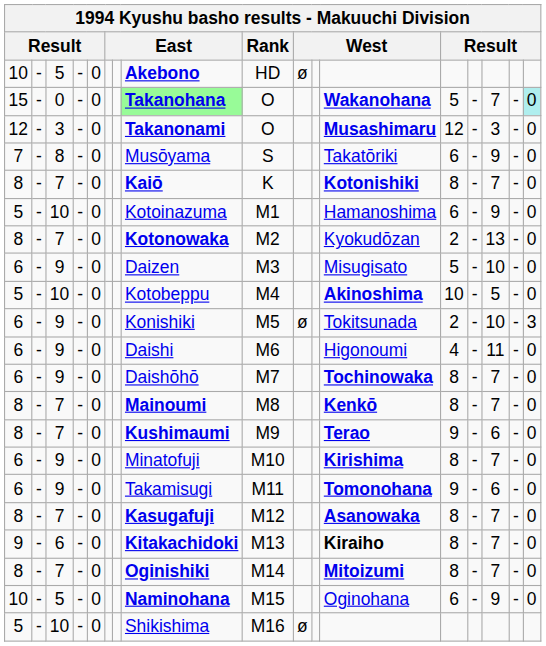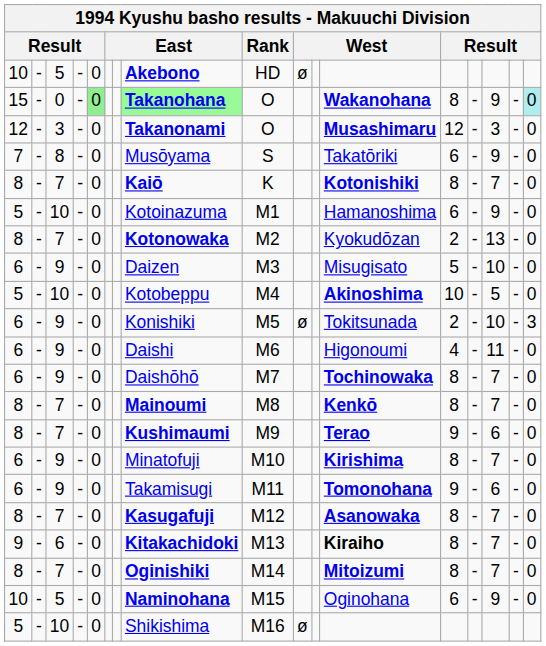 <table class="wikitable">
 <tr>
 <th colspan="17">1994 Kyushu basho results - Makuuchi Division</th>
 </tr>
 <tr>
 <th colspan="5">Result</th>
 <th colspan="3">East</th>
 <th>Rank</th>
 <th colspan="3">West</th>
 <th colspan="5">Result</th>
 </tr>
 <tr>
 <td align=center>10</td>
 <td align=center>-</td>
 <td align=center>5</td>
 <td align=center>-</td>
 <td align=center>0</td>
 <td align=center></td>
 <td align=center></td>
 <td><strong><a href='#'>Akebono</a></strong></td>
 <td align=center>HD</td>
 <td align=center>ø</td>
 <td align=center></td>
 <td></td>
 <td align=center></td>
 <td align=center></td>
 <td align=center></td>
 <td align=center></td>
 <td align=center></td>
 </tr>
 <tr>
 <td align=center>15</td>
 <td align=center>-</td>
 <td align=center>0</td>
 <td align=center>-</td>
-<td align=center>0</td>
+<td align=center style="background: lightgreen;">0</td>
 <td align=center></td>
 <td align=center></td>
 <td style="background: PaleGreen;"><strong><a href='#'>Takanohana</a></strong></td>
 <td align=center>O</td>
 <td align=center></td>
 <td align=center></td>
 <td><strong><a href='#'>Wakanohana</a></strong></td>
-<td align=center>5</td>
+<td align=center>8</td>
 <td align=center>-</td>
-<td align=center>7</td>
+<td align=center>9</td>
 <td align=center>-</td>
 <td align=center style="background: paleturquoise;">0</td>
 </tr>
 <tr>
 <td align=center>12</td>
 <td align=center>-</td>
 <td align=center>3</td>
 <td align=center>-</td>
 <td align=center>0</td>
 <td align=center></td>
 <td align=center></td>
 <td><strong><a href='#'>Takanonami</a></strong></td>
 <td align=center>O</td>
 <td align=center></td>
 <td align=center></td>
 <td><strong><a href='#'>Musashimaru</a></strong></td>
 <td align=center>12</td>
 <td align=center>-</td>
 <td align=center>3</td>
 <td align=center>-</td>
 <td align=center>0</td>
 </tr>
 <tr>
 <td align=center>7</td>
 <td align=center>-</td>
 <td align=center>8</td>
 <td align=center>-</td>
 <td align=center>0</td>
 <td align=center></td>
 <td align=center></td>
 <td><a href='#'>Musōyama</a></td>
 <td align=center>S</td>
 <td align=center></td>
 <td align=center></td>
 <td><a href='#'>Takatōriki</a></td>
 <td align=center>6</td>
 <td align=center>-</td>
 <td align=center>9</td>
 <td align=center>-</td>
 <td align=center>0</td>
 </tr>
 <tr>
 <td align=center>8</td>
 <td align=center>-</td>
 <td align=center>7</td>
 <td align=center>-</td>
 <td align=center>0</td>
 <td align=center></td>
 <td align=center></td>
 <td><strong><a href='#'>Kaiō</a></strong></td>
 <td align=center>K</td>
 <td align=center></td>
 <td align=center></td>
 <td><strong><a href='#'>Kotonishiki</a></strong></td>
 <td align=center>8</td>
 <td align=center>-</td>
 <td align=center>7</td>
 <td align=center>-</td>
 <td align=center>0</td>
 </tr>
 <tr>
 <td align=center>5</td>
 <td align=center>-</td>
 <td align=center>10</td>
 <td align=center>-</td>
 <td align=center>0</td>
 <td align=center></td>
 <td align=center></td>
 <td><a href='#'>Kotoinazuma</a></td>
 <td align=center>M1</td>
 <td align=center></td>
 <td align=center></td>
 <td><a href='#'>Hamanoshima</a></td>
 <td align=center>6</td>
 <td align=center>-</td>
 <td align=center>9</td>
 <td align=center>-</td>
 <td align=center>0</td>
 </tr>
 <tr>
 <td align=center>8</td>
 <td align=center>-</td>
 <td align=center>7</td>
 <td align=center>-</td>
 <td align=center>0</td>
 <td align=center></td>
 <td align=center></td>
 <td><strong><a href='#'>Kotonowaka</a></strong></td>
 <td align=center>M2</td>
 <td align=center></td>
 <td align=center></td>
 <td><a href='#'>Kyokudōzan</a></td>
 <td align=center>2</td>
 <td align=center>-</td>
 <td align=center>13</td>
 <td align=center>-</td>
 <td align=center>0</td>
 </tr>
 <tr>
 <td align=center>6</td>
 <td align=center>-</td>
 <td align=center>9</td>
 <td align=center>-</td>
 <td align=center>0</td>
 <td align=center></td>
 <td align=center></td>
 <td><a href='#'>Daizen</a></td>
 <td align=center>M3</td>
 <td align=center></td>
 <td align=center></td>
 <td><a href='#'>Misugisato</a></td>
 <td align=center>5</td>
 <td align=center>-</td>
 <td align=center>10</td>
 <td align=center>-</td>
 <td align=center>0</td>
 </tr>
 <tr>
 <td align=center>5</td>
 <td align=center>-</td>
 <td align=center>10</td>
 <td align=center>-</td>
 <td align=center>0</td>
 <td align=center></td>
 <td align=center></td>
 <td><a href='#'>Kotobeppu</a></td>
 <td align=center>M4</td>
 <td align=center></td>
 <td align=center></td>
 <td><strong><a href='#'>Akinoshima</a></strong></td>
 <td align=center>10</td>
 <td align=center>-</td>
 <td align=center>5</td>
 <td align=center>-</td>
 <td align=center>0</td>
 </tr>
 <tr>
 <td align=center>6</td>
 <td align=center>-</td>
 <td align=center>9</td>
 <td align=center>-</td>
 <td align=center>0</td>
 <td align=center></td>
 <td align=center></td>
 <td><a href='#'>Konishiki</a></td>
 <td align=center>M5</td>
 <td align=center>ø</td>
 <td align=center></td>
 <td><a href='#'>Tokitsunada</a></td>
 <td align=center>2</td>
 <td align=center>-</td>
 <td align=center>10</td>
 <td align=center>-</td>
 <td align=center>3</td>
 </tr>
 <tr>
 <td align=center>6</td>
 <td align=center>-</td>
 <td align=center>9</td>
 <td align=center>-</td>
 <td align=center>0</td>
 <td align=center></td>
 <td align=center></td>
 <td><a href='#'>Daishi</a></td>
 <td align=center>M6</td>
 <td align=center></td>
 <td align=center></td>
 <td><a href='#'>Higonoumi</a></td>
 <td align=center>4</td>
 <td align=center>-</td>
 <td align=center>11</td>
 <td align=center>-</td>
 <td align=center>0</td>
 </tr>
 <tr>
 <td align=center>6</td>
 <td align=center>-</td>
 <td align=center>9</td>
 <td align=center>-</td>
 <td align=center>0</td>
 <td align=center></td>
 <td align=center></td>
 <td><a href='#'>Daishōhō</a></td>
 <td align=center>M7</td>
 <td align=center></td>
 <td align=center></td>
 <td><strong><a href='#'>Tochinowaka</a></strong></td>
 <td align=center>8</td>
 <td align=center>-</td>
 <td align=center>7</td>
 <td align=center>-</td>
 <td align=center>0</td>
 </tr>
 <tr>
 <td align=center>8</td>
 <td align=center>-</td>
 <td align=center>7</td>
 <td align=center>-</td>
 <td align=center>0</td>
 <td align=center></td>
 <td align=center></td>
 <td><strong><a href='#'>Mainoumi</a></strong></td>
 <td align=center>M8</td>
 <td align=center></td>
 <td align=center></td>
 <td><strong><a href='#'>Kenkō</a></strong></td>
 <td align=center>8</td>
 <td align=center>-</td>
 <td align=center>7</td>
 <td align=center>-</td>
 <td align=center>0</td>
 </tr>
 <tr>
 <td align=center>8</td>
 <td align=center>-</td>
 <td align=center>7</td>
 <td align=center>-</td>
 <td align=center>0</td>
 <td align=center></td>
 <td align=center></td>
 <td><strong><a href='#'>Kushimaumi</a></strong></td>
 <td align=center>M9</td>
 <td align=center></td>
 <td align=center></td>
 <td><strong><a href='#'>Terao</a></strong></td>
 <td align=center>9</td>
 <td align=center>-</td>
 <td align=center>6</td>
 <td align=center>-</td>
 <td align=center>0</td>
 </tr>
 <tr>
 <td align=center>6</td>
 <td align=center>-</td>
 <td align=center>9</td>
 <td align=center>-</td>
 <td align=center>0</td>
 <td align=center></td>
 <td align=center></td>
 <td><a href='#'>Minatofuji</a></td>
 <td align=center>M10</td>
 <td align=center></td>
 <td align=center></td>
 <td><strong><a href='#'>Kirishima</a></strong></td>
 <td align=center>8</td>
 <td align=center>-</td>
 <td align=center>7</td>
 <td align=center>-</td>
 <td align=center>0</td>
 </tr>
 <tr>
 <td align=center>6</td>
 <td align=center>-</td>
 <td align=center>9</td>
 <td align=center>-</td>
 <td align=center>0</td>
 <td align=center></td>
 <td align=center></td>
 <td><a href='#'>Takamisugi</a></td>
 <td align=center>M11</td>
 <td align=center></td>
 <td align=center></td>
 <td><strong><a href='#'>Tomonohana</a></strong></td>
 <td align=center>9</td>
 <td align=center>-</td>
 <td align=center>6</td>
 <td align=center>-</td>
 <td align=center>0</td>
 </tr>
 <tr>
 <td align=center>8</td>
 <td align=center>-</td>
 <td align=center>7</td>
 <td align=center>-</td>
 <td align=center>0</td>
 <td align=center></td>
 <td align=center></td>
 <td><strong><a href='#'>Kasugafuji</a></strong></td>
 <td align=center>M12</td>
 <td align=center></td>
 <td align=center></td>
 <td><strong><a href='#'>Asanowaka</a></strong></td>
 <td align=center>8</td>
 <td align=center>-</td>
 <td align=center>7</td>
 <td align=center>-</td>
 <td align=center>0</td>
 </tr>
 <tr>
 <td align=center>9</td>
 <td align=center>-</td>
 <td align=center>6</td>
 <td align=center>-</td>
 <td align=center>0</td>
 <td align=center></td>
 <td align=center></td>
 <td><strong><a href='#'>Kitakachidoki</a></strong></td>
 <td align=center>M13</td>
 <td align=center></td>
 <td align=center></td>
 <td><strong>Kiraiho</strong></td>
 <td align=center>8</td>
 <td align=center>-</td>
 <td align=center>7</td>
 <td align=center>-</td>
 <td align=center>0</td>
 </tr>
 <tr>
 <td align=center>8</td>
 <td align=center>-</td>
 <td align=center>7</td>
 <td align=center>-</td>
 <td align=center>0</td>
 <td align=center></td>
 <td align=center></td>
 <td><strong><a href='#'>Oginishiki</a></strong></td>
 <td align=center>M14</td>
 <td align=center></td>
 <td align=center></td>
 <td><strong><a href='#'>Mitoizumi</a></strong></td>
 <td align=center>8</td>
 <td align=center>-</td>
 <td align=center>7</td>
 <td align=center>-</td>
 <td align=center>0</td>
 </tr>
 <tr>
 <td align=center>10</td>
 <td align=center>-</td>
 <td align=center>5</td>
 <td align=center>-</td>
 <td align=center>0</td>
 <td align=center></td>
 <td align=center></td>
 <td><strong><a href='#'>Naminohana</a></strong></td>
 <td align=center>M15</td>
 <td align=center></td>
 <td align=center></td>
 <td><a href='#'>Oginohana</a></td>
 <td align=center>6</td>
 <td align=center>-</td>
 <td align=center>9</td>
 <td align=center>-</td>
 <td align=center>0</td>
 </tr>
 <tr>
 <td align=center>5</td>
 <td align=center>-</td>
 <td align=center>10</td>
 <td align=center>-</td>
 <td align=center>0</td>
 <td align=center></td>
 <td align=center></td>
 <td><a href='#'>Shikishima</a></td>
 <td align=center>M16</td>
 <td align=center>ø</td>
 <td align=center></td>
 <td></td>
 <td align=center></td>
 <td align=center></td>
 <td align=center></td>
 <td align=center></td>
 <td align=center></td>
 </tr>
 </table>
